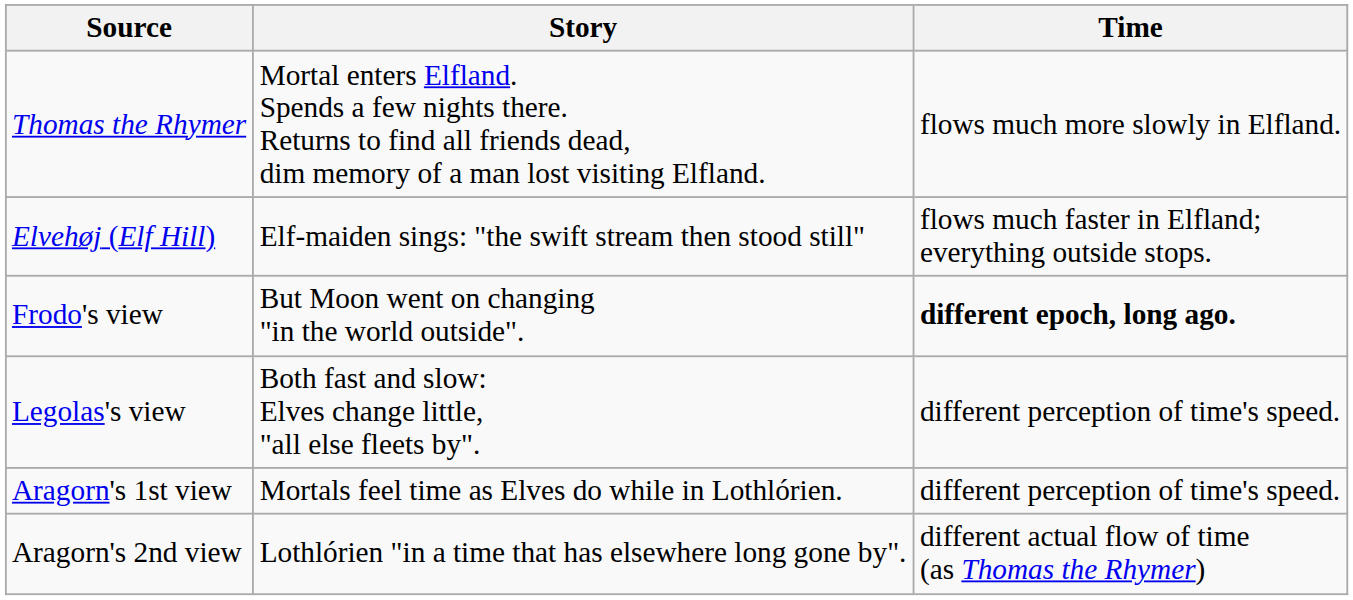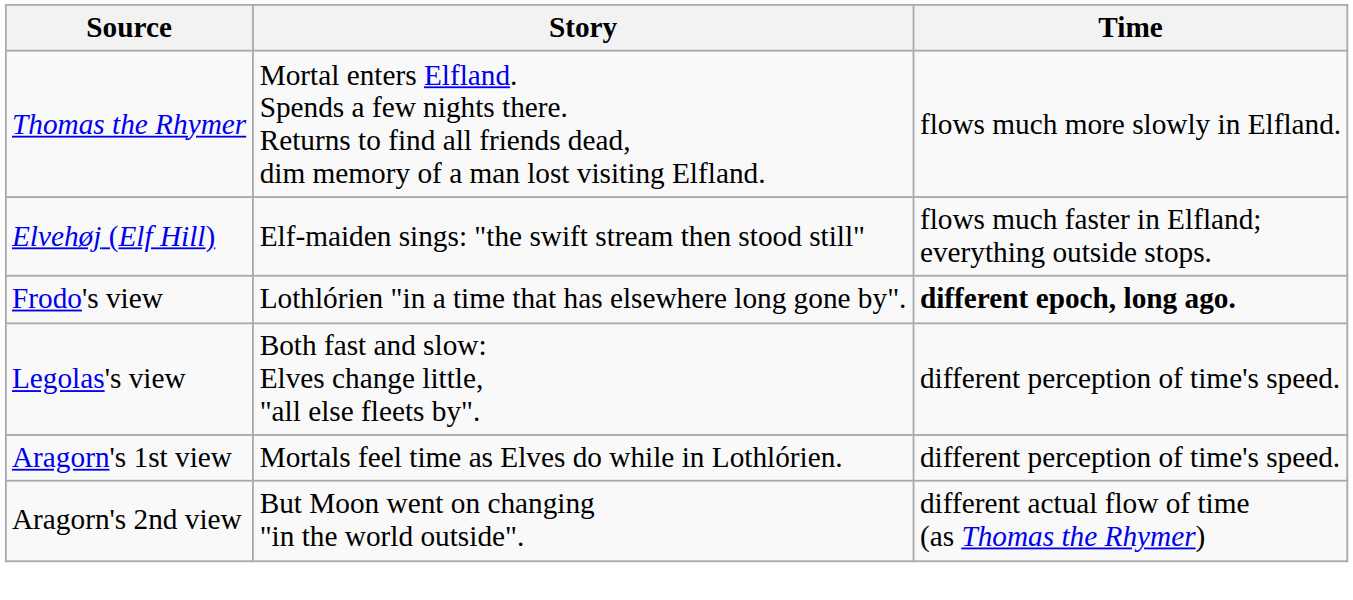 <table class="wikitable" style="margin:1em auto;">
 <tr>
 <th>Source</th>
 <th>Story</th>
 <th>Time</th>
 </tr>
 <tr>
 <td><em><a href='#'>Thomas the Rhymer</a></em></td>
 <td>Mortal enters <a href='#'>Elfland</a>.<br>Spends a few nights there.<br>Returns to find all friends dead,<br>dim memory of a man lost visiting Elfland.</td>
 <td>flows much more slowly in Elfland.</td>
 </tr>
 <tr>
 <td><a href='#'><em>Elvehøj</em> (<em>Elf Hill</em>)</a></td>
 <td>Elf-maiden sings: "the swift stream then stood still"</td>
 <td>flows much faster in Elfland;<br>everything outside stops.</td>
 </tr>
 <tr>
 <td><a href='#'>Frodo</a>'s view</td>
-<td>But Moon went on changing<br>"in the world outside".</td>
+<td>Lothlórien "in a time that has elsewhere long gone by".</td>
 <td><strong>different epoch, long ago.</strong></td>
 </tr>
 <tr>
 <td><a href='#'>Legolas</a>'s view</td>
 <td>Both fast and slow:<br>Elves change little,<br>"all else fleets by".</td>
 <td>different perception of time's speed.</td>
 </tr>
 <tr>
 <td><a href='#'>Aragorn</a>'s 1st view</td>
 <td>Mortals feel time as Elves do while in Lothlórien.</td>
 <td>different perception of time's speed.</td>
 </tr>
 <tr>
 <td>Aragorn's 2nd view</td>
-<td>Lothlórien "in a time that has elsewhere long gone by".</td>
+<td>But Moon went on changing<br>"in the world outside".</td>
 <td>different actual flow of time<br>(as <em><a href='#'>Thomas the Rhymer</a></em>)</td>
 </tr>
 </table>
